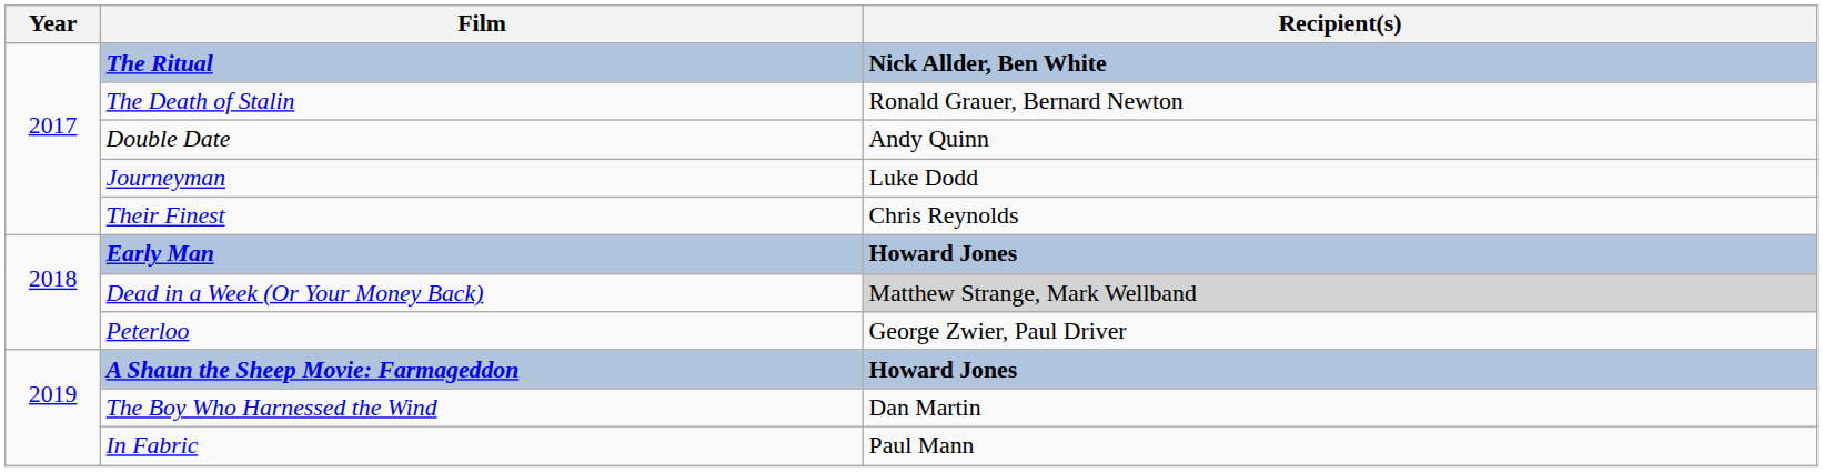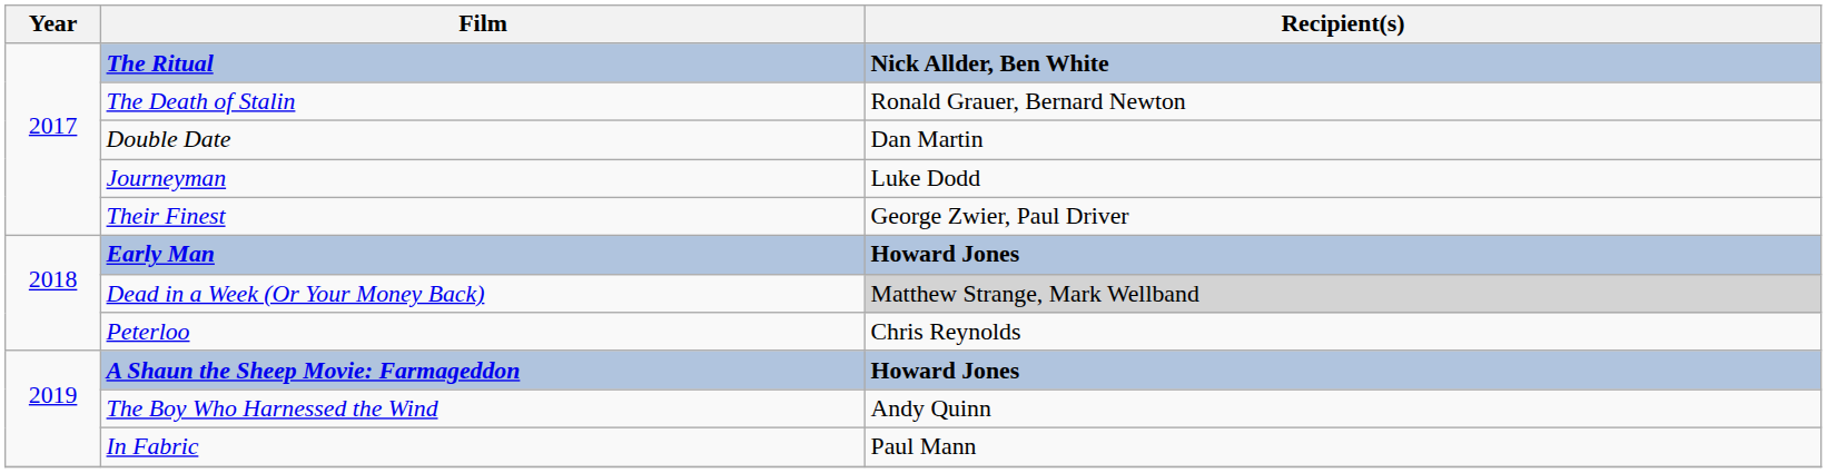 <table class="wikitable" width="95%" cellpadding="5">
 <tr>
 <th width="5%">Year</th>
 <th width="40%">Film</th>
 <th width="50%">Recipient(s)</th>
 </tr>
 <tr>
 <td rowspan="5" style="text-align:center;"><a href='#'>2017</a> <br><br></td>
 <td style="background:#B0C4DE"><strong><em><a href='#'>The Ritual</a></em></strong></td>
 <td style="background:#B0C4DE"><strong>Nick Allder, Ben White</strong></td>
 </tr>
 <tr>
 <td><em><a href='#'>The Death of Stalin</a></em></td>
 <td>Ronald Grauer, Bernard Newton</td>
 </tr>
 <tr>
 <td><em>Double Date</em></td>
-<td>Andy Quinn</td>
+<td>Dan Martin</td>
 </tr>
 <tr>
 <td><em><a href='#'>Journeyman</a></em></td>
 <td>Luke Dodd</td>
 </tr>
 <tr>
 <td><em><a href='#'>Their Finest</a></em></td>
-<td>Chris Reynolds</td>
+<td>George Zwier, Paul Driver</td>
 </tr>
 <tr>
 <td rowspan="3" style="text-align:center;"><a href='#'>2018</a> <br><br></td>
 <td style="background:#B0C4DE"><strong><em><a href='#'>Early Man</a></em></strong></td>
 <td style="background:#B0C4DE"><strong>Howard Jones</strong></td>
 </tr>
 <tr>
 <td><em><a href='#'>Dead in a Week (Or Your Money Back)</a></em></td>
 <td style="background: lightgrey;">Matthew Strange, Mark Wellband</td>
 </tr>
 <tr>
 <td><em><a href='#'>Peterloo</a></em></td>
-<td>George Zwier, Paul Driver</td>
+<td>Chris Reynolds</td>
 </tr>
 <tr>
 <td rowspan="3" style="text-align:center;"><a href='#'>2019</a> <br><br></td>
 <td style="background:#B0C4DE"><strong><em><a href='#'>A Shaun the Sheep Movie: Farmageddon</a></em></strong></td>
 <td style="background:#B0C4DE"><strong>Howard Jones</strong></td>
 </tr>
 <tr>
 <td><em><a href='#'>The Boy Who Harnessed the Wind</a></em></td>
-<td>Dan Martin</td>
+<td>Andy Quinn</td>
 </tr>
 <tr>
 <td><em><a href='#'>In Fabric</a></em></td>
 <td>Paul Mann</td>
 </tr>
 <tr>
 </tr>
 </table>
